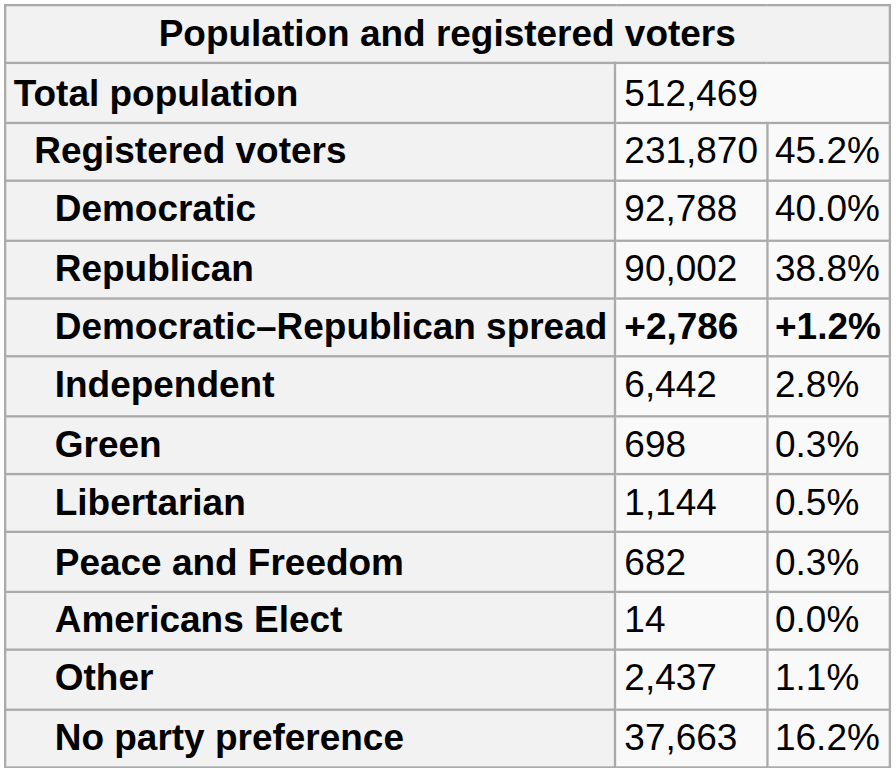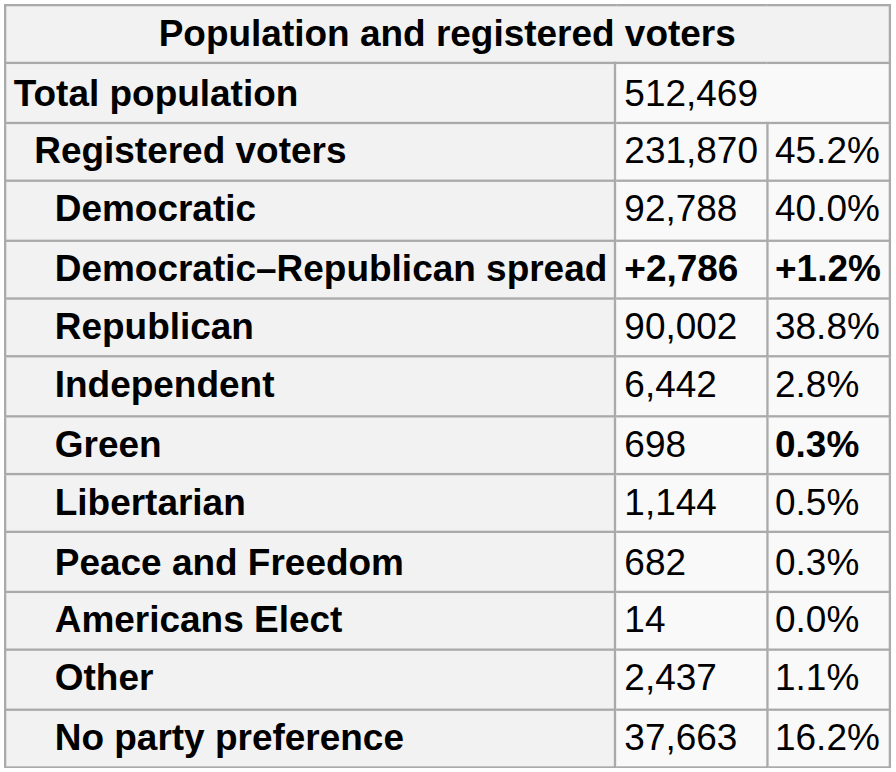 <table class="wikitable collapsible collapsed">
 <tr>
 <th colspan="3">Population and registered voters</th>
 </tr>
 <tr>
 <th scope="row" style="text-align: left;">Total population</th>
 <td colspan="2">512,469</td>
 </tr>
 <tr>
 <th scope="row" style="text-align: left;">  Registered voters</th>
 <td>231,870</td>
 <td>45.2%</td>
 </tr>
 <tr>
 <th scope="row" style="text-align: left;">    Democratic</th>
 <td>92,788</td>
 <td>40.0%</td>
 </tr>
 <tr>
+<th scope="row" style="text-align: left;">    Democratic–Republican spread</th>
+<td><span><strong>+2,786</strong></span></td>
+<td><span><strong>+1.2%</strong></span></td>
+</tr>
+<tr>
 <th scope="row" style="text-align: left;">    Republican</th>
 <td>90,002</td>
 <td>38.8%</td>
-</tr>
-<tr>
-<th scope="row" style="text-align: left;">    Democratic–Republican spread</th>
-<td><span><strong>+2,786</strong></span></td>
-<td><span><strong>+1.2%</strong></span></td>
 </tr>
 <tr>
 <th scope="row" style="text-align: left;">    Independent</th>
 <td>6,442</td>
 <td>2.8%</td>
 </tr>
 <tr>
 <th scope="row" style="text-align: left;">    Green</th>
 <td>698</td>
-<td>0.3%</td>
+<td><strong>0.3%</strong></td>
 </tr>
 <tr>
 <th scope="row" style="text-align: left;">    Libertarian</th>
 <td>1,144</td>
 <td>0.5%</td>
 </tr>
 <tr>
 <th scope="row" style="text-align: left;">    Peace and Freedom</th>
 <td>682</td>
 <td>0.3%</td>
 </tr>
 <tr>
 <th scope="row" style="text-align: left;">    Americans Elect</th>
 <td>14</td>
 <td>0.0%</td>
 </tr>
 <tr>
 <th scope="row" style="text-align: left;">    Other</th>
 <td>2,437</td>
 <td>1.1%</td>
 </tr>
 <tr>
 <th scope="row" style="text-align: left;">    No party preference</th>
 <td>37,663</td>
 <td>16.2%</td>
 </tr>
 </table>
